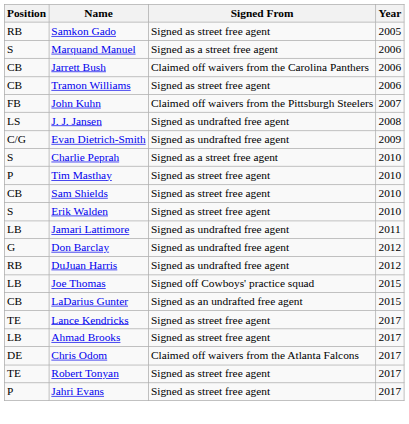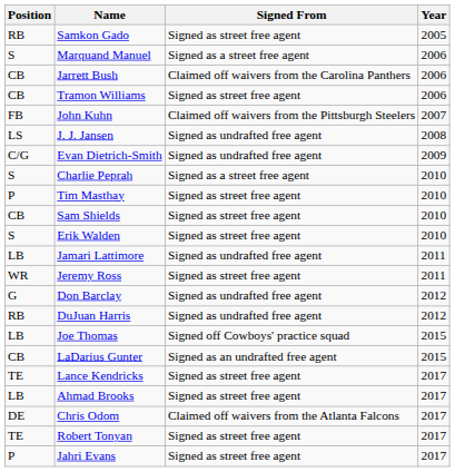 <table class="wikitable">
 <tr>
 <th>Position</th>
 <th>Name</th>
 <th>Signed From</th>
 <th>Year</th>
 </tr>
 <tr>
 <td>RB</td>
 <td><a href='#'>Samkon Gado</a></td>
 <td>Signed as street free agent</td>
 <td>2005</td>
 </tr>
 <tr>
 <td>S</td>
 <td><a href='#'>Marquand Manuel</a></td>
 <td>Signed as a street free agent</td>
 <td>2006</td>
 </tr>
 <tr>
 <td>CB</td>
 <td><a href='#'>Jarrett Bush</a></td>
 <td>Claimed off waivers from the Carolina Panthers</td>
 <td>2006</td>
 </tr>
 <tr>
 <td>CB</td>
 <td><a href='#'>Tramon Williams</a></td>
 <td>Signed as street free agent</td>
 <td>2006</td>
 </tr>
 <tr>
 <td>FB</td>
 <td><a href='#'>John Kuhn</a></td>
 <td>Claimed off waivers from the Pittsburgh Steelers</td>
 <td>2007</td>
 </tr>
 <tr>
 <td>LS</td>
 <td><a href='#'>J. J. Jansen</a></td>
 <td>Signed as undrafted free agent</td>
 <td>2008</td>
 </tr>
 <tr>
 <td>C/G</td>
 <td><a href='#'>Evan Dietrich-Smith</a></td>
 <td>Signed as undrafted free agent</td>
 <td>2009</td>
 </tr>
 <tr>
 <td>S</td>
 <td><a href='#'>Charlie Peprah</a></td>
 <td>Signed as a street free agent</td>
 <td>2010</td>
 </tr>
 <tr>
 <td>P</td>
 <td><a href='#'>Tim Masthay</a></td>
 <td>Signed as street free agent</td>
 <td>2010</td>
 </tr>
 <tr>
 <td>CB</td>
 <td><a href='#'>Sam Shields</a></td>
 <td>Signed as street free agent</td>
 <td>2010</td>
 </tr>
 <tr>
 <td>S</td>
 <td><a href='#'>Erik Walden</a></td>
 <td>Signed as street free agent</td>
 <td>2010</td>
 </tr>
 <tr>
 <td>LB</td>
 <td><a href='#'>Jamari Lattimore</a></td>
 <td>Signed as undrafted free agent</td>
 <td>2011</td>
 </tr>
 <tr>
+<td>WR</td>
+<td><a href='#'>Jeremy Ross</a></td>
+<td>Signed as street free agent</td>
+<td>2011</td>
+</tr>
+<tr>
 <td>G</td>
 <td><a href='#'>Don Barclay</a></td>
 <td>Signed as undrafted free agent</td>
 <td>2012</td>
 </tr>
 <tr>
 <td>RB</td>
 <td><a href='#'>DuJuan Harris</a></td>
 <td>Signed as undrafted free agent</td>
 <td>2012</td>
 </tr>
 <tr>
 <td>LB</td>
 <td><a href='#'>Joe Thomas</a></td>
 <td>Signed off Cowboys' practice squad</td>
 <td>2015</td>
 </tr>
 <tr>
 <td>CB</td>
 <td><a href='#'>LaDarius Gunter</a></td>
 <td>Signed as an undrafted free agent</td>
 <td>2015</td>
 </tr>
 <tr>
 <td>TE</td>
 <td><a href='#'>Lance Kendricks</a></td>
 <td>Signed as street free agent</td>
 <td>2017</td>
 </tr>
 <tr>
 <td>LB</td>
 <td><a href='#'>Ahmad Brooks</a></td>
 <td>Signed as street free agent</td>
 <td>2017</td>
 </tr>
 <tr>
 <td>DE</td>
 <td><a href='#'>Chris Odom</a></td>
 <td>Claimed off waivers from the Atlanta Falcons</td>
 <td>2017</td>
 </tr>
 <tr>
 <td>TE</td>
 <td><a href='#'>Robert Tonyan</a></td>
 <td>Signed as street free agent</td>
 <td>2017</td>
 </tr>
 <tr>
 <td>P</td>
 <td><a href='#'>Jahri Evans</a></td>
 <td>Signed as street free agent</td>
 <td>2017</td>
 </tr>
 </table>
